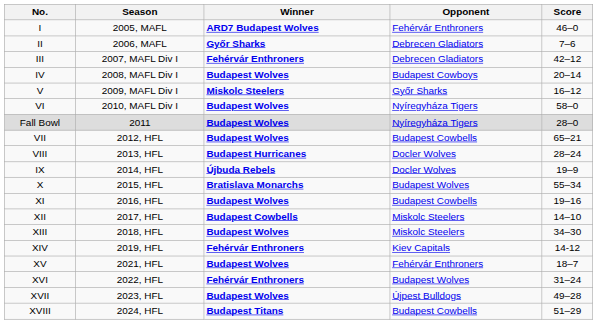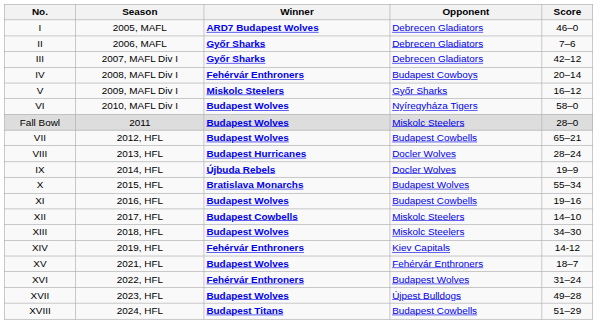 <table class="wikitable" rules width="60%">
 <tr>
 <th>No.</th>
 <th>Season</th>
 <th>Winner</th>
 <th>Opponent</th>
 <th>Score</th>
 </tr>
 <tr>
 <td style="text-align:center">I</td>
 <td style="text-align:center">2005, MAFL</td>
 <td><strong><a href='#'>ARD7 Budapest Wolves</a></strong></td>
-<td><a href='#'>Fehérvár Enthroners</a></td>
+<td><a href='#'>Debrecen Gladiators</a></td>
 <td style="text-align:center">46–0</td>
 </tr>
 <tr>
 <td style="text-align:center">II</td>
 <td style="text-align:center">2006, MAFL</td>
 <td><strong><a href='#'>Győr Sharks</a></strong></td>
 <td><a href='#'>Debrecen Gladiators</a></td>
 <td style="text-align:center">7–6</td>
 </tr>
 <tr>
 <td style="text-align:center">III</td>
 <td style="text-align:center">2007, MAFL Div I</td>
-<td><strong><a href='#'>Fehérvár Enthroners</a></strong></td>
+<td><strong><a href='#'>Győr Sharks</a></strong></td>
 <td><a href='#'>Debrecen Gladiators</a></td>
 <td style="text-align:center">42–12</td>
 </tr>
 <tr>
 <td style="text-align:center">IV</td>
 <td style="text-align:center">2008, MAFL Div I</td>
-<td><strong><a href='#'>Budapest Wolves</a></strong></td>
+<td><strong><a href='#'>Fehérvár Enthroners</a></strong></td>
 <td><a href='#'>Budapest Cowboys</a></td>
 <td style="text-align:center">20–14</td>
 </tr>
 <tr>
 <td style="text-align:center">V</td>
 <td style="text-align:center">2009, MAFL Div I</td>
 <td><strong><a href='#'>Miskolc Steelers</a></strong></td>
 <td><a href='#'>Győr Sharks</a></td>
 <td style="text-align:center">16–12</td>
 </tr>
 <tr>
 <td style="text-align:center">VI</td>
 <td style="text-align:center">2010, MAFL Div I</td>
 <td><strong><a href='#'>Budapest Wolves</a></strong></td>
 <td><a href='#'>Nyíregyháza Tigers</a></td>
 <td style="text-align:center">58–0</td>
 </tr>
 <tr style="background:#DDDDDD;">
 <td style="text-align:center">Fall Bowl</td>
 <td style="text-align:center">2011</td>
 <td><strong><a href='#'>Budapest Wolves</a></strong></td>
-<td><a href='#'>Nyíregyháza Tigers</a></td>
+<td><a href='#'>Miskolc Steelers</a></td>
 <td style="text-align:center">28–0</td>
 </tr>
 <tr>
 <td style="text-align:center">VII</td>
 <td style="text-align:center">2012, HFL</td>
 <td><strong><a href='#'>Budapest Wolves</a></strong></td>
 <td><a href='#'>Budapest Cowbells</a></td>
 <td style="text-align:center">65–21</td>
 </tr>
 <tr>
 <td style="text-align:center">VIII</td>
 <td style="text-align:center">2013, HFL</td>
 <td><strong><a href='#'>Budapest Hurricanes</a></strong></td>
 <td><a href='#'>Docler Wolves</a></td>
 <td style="text-align:center">28–24</td>
 </tr>
 <tr>
 <td style="text-align:center">IX</td>
 <td style="text-align:center">2014, HFL</td>
 <td><strong><a href='#'>Újbuda Rebels</a></strong></td>
 <td><a href='#'>Docler Wolves</a></td>
 <td style="text-align:center">19–9</td>
 </tr>
 <tr>
 <td style="text-align:center">X</td>
 <td style="text-align:center">2015, HFL</td>
 <td><strong><a href='#'>Bratislava Monarchs</a></strong> </td>
 <td><a href='#'>Budapest Wolves</a></td>
 <td style="text-align:center">55–34</td>
 </tr>
 <tr>
 <td style="text-align:center">XI</td>
 <td style="text-align:center">2016, HFL</td>
 <td><strong><a href='#'>Budapest Wolves</a></strong></td>
 <td><a href='#'>Budapest Cowbells</a></td>
 <td style="text-align:center">19–16</td>
 </tr>
 <tr>
 <td style="text-align:center">XII</td>
 <td style="text-align:center">2017, HFL</td>
 <td><strong><a href='#'>Budapest Cowbells</a></strong></td>
 <td><a href='#'>Miskolc Steelers</a></td>
 <td style="text-align:center">14–10</td>
 </tr>
 <tr>
 <td style="text-align:center">XIII</td>
 <td style="text-align:center">2018, HFL</td>
 <td><strong><a href='#'>Budapest Wolves</a></strong></td>
 <td><a href='#'>Miskolc Steelers</a></td>
 <td style="text-align:center">34–30</td>
 </tr>
 <tr>
 <td style="text-align:center">XIV</td>
 <td style="text-align:center">2019, HFL</td>
 <td><strong><a href='#'>Fehérvár Enthroners</a></strong></td>
 <td><a href='#'>Kiev Capitals</a> </td>
 <td style="text-align:center">14-12</td>
 </tr>
 <tr>
 <td style="text-align:center">XV</td>
 <td style="text-align:center">2021, HFL</td>
 <td><strong><a href='#'>Budapest Wolves</a></strong></td>
 <td><a href='#'>Fehérvár Enthroners</a></td>
 <td style="text-align:center">18–7</td>
 </tr>
 <tr>
 <td style="text-align:center">XVI</td>
 <td style="text-align:center">2022, HFL</td>
 <td><strong><a href='#'>Fehérvár Enthroners</a></strong></td>
 <td><a href='#'>Budapest Wolves</a></td>
 <td style="text-align:center">31–24</td>
 </tr>
 <tr>
 <td style="text-align:center">XVII</td>
 <td style="text-align:center">2023, HFL</td>
 <td><strong><a href='#'>Budapest Wolves</a></strong></td>
 <td><a href='#'>Újpest Bulldogs</a></td>
 <td style="text-align:center">49–28</td>
 </tr>
 <tr>
 <td align=center>XVIII</td>
 <td align=center>2024, HFL</td>
 <td><strong><a href='#'>Budapest Titans</a></strong></td>
 <td><a href='#'>Budapest Cowbells</a></td>
 <td align=center>51–29</td>
 </tr>
 </table>
